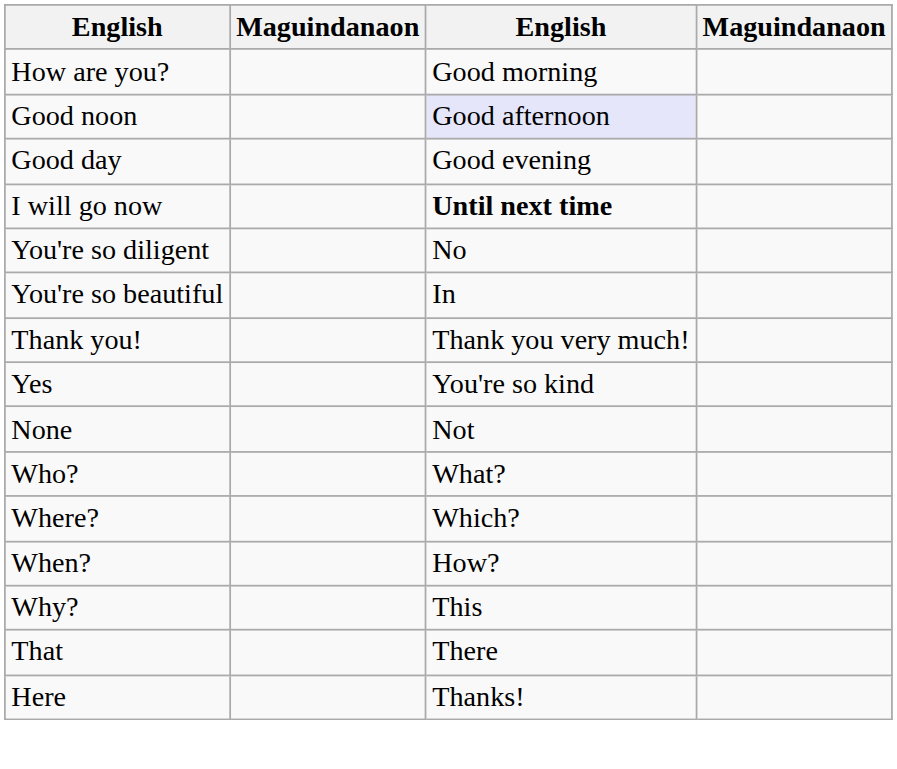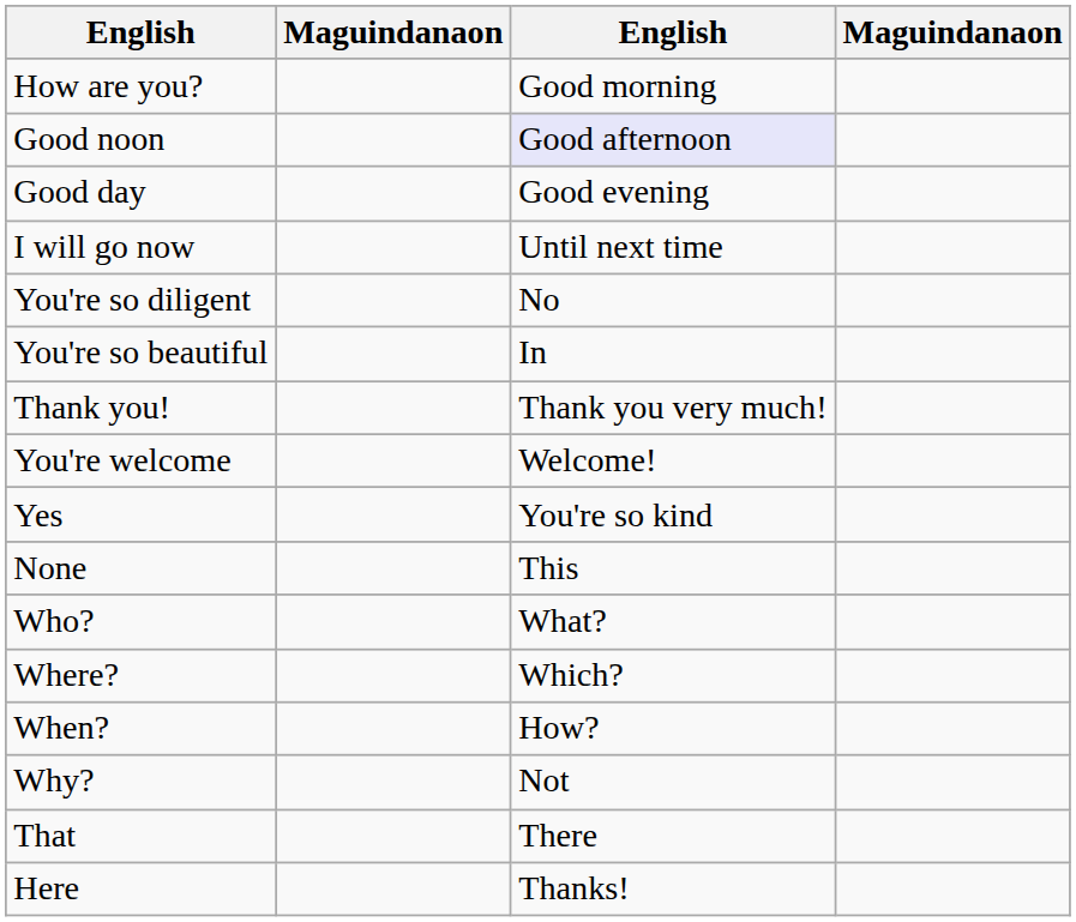 <table class="wikitable" "border=1">
 <tr>
 <th>English</th>
 <th>Maguindanaon</th>
 <th>English</th>
 <th>Maguindanaon</th>
 </tr>
 <tr>
 <td>How are you?</td>
 <td></td>
 <td>Good morning</td>
 <td></td>
 </tr>
 <tr>
 <td>Good noon</td>
 <td></td>
 <td style="background: lavender;">Good afternoon</td>
 <td></td>
 </tr>
 <tr>
 <td>Good day</td>
 <td></td>
 <td>Good evening</td>
 <td></td>
 </tr>
 <tr>
 <td>I will go now</td>
 <td></td>
-<td><strong>Until next time</strong></td>
+<td>Until next time</td>
 <td></td>
 </tr>
 <tr>
 <td>You're so diligent</td>
 <td></td>
 <td>No</td>
 <td></td>
 </tr>
 <tr>
 <td>You're so beautiful</td>
 <td></td>
 <td>In</td>
 <td></td>
 </tr>
 <tr>
 <td>Thank you!</td>
 <td></td>
 <td>Thank you very much!</td>
 <td></td>
 </tr>
 <tr>
+<td>You're welcome</td>
+<td></td>
+<td>Welcome!</td>
+<td></td>
+</tr>
+<tr>
 <td>Yes</td>
 <td></td>
 <td>You're so kind</td>
 <td></td>
 </tr>
 <tr>
 <td>None</td>
 <td></td>
-<td>Not</td>
+<td>This</td>
 <td></td>
 </tr>
 <tr>
 <td>Who?</td>
 <td></td>
 <td>What?</td>
 <td></td>
 </tr>
 <tr>
 <td>Where?</td>
 <td></td>
 <td>Which?</td>
 <td></td>
 </tr>
 <tr>
 <td>When?</td>
 <td></td>
 <td>How?</td>
 <td></td>
 </tr>
 <tr>
 <td>Why?</td>
 <td></td>
-<td>This</td>
+<td>Not</td>
 <td></td>
 </tr>
 <tr>
 <td>That</td>
 <td></td>
 <td>There</td>
 <td></td>
 </tr>
 <tr>
 <td>Here</td>
 <td></td>
 <td>Thanks!</td>
 <td></td>
 </tr>
 </table>
